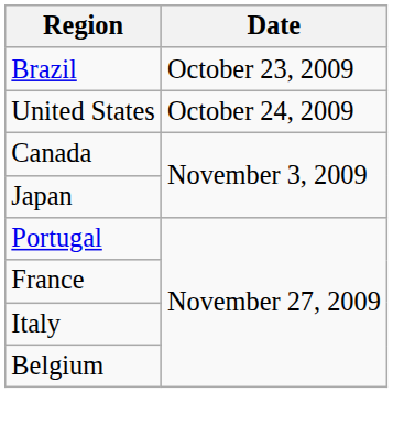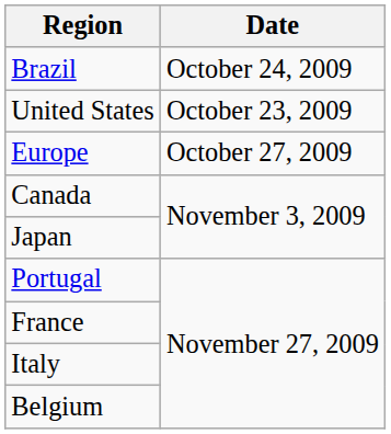 <table class="wikitable">
 <tr>
 <th>Region</th>
 <th>Date</th>
 </tr>
 <tr>
 <td><a href='#'>Brazil</a></td>
+<td rowspan="1">October 24, 2009</td>
+</tr>
+<tr>
+<td>United States</td>
 <td rowspan="1">October 23, 2009</td>
 </tr>
 <tr>
-<td>United States</td>
-<td rowspan="1">October 24, 2009</td>
+<td><a href='#'>Europe</a></td>
+<td rowspan="1">October 27, 2009</td>
 </tr>
 <tr>
 <td>Canada</td>
 <td rowspan="2">November 3, 2009</td>
 </tr>
 <tr>
 <td>Japan</td>
 </tr>
 <tr>
 <td><a href='#'>Portugal</a></td>
 <td rowspan="4">November 27, 2009</td>
 </tr>
 <tr>
 <td>France</td>
 </tr>
 <tr>
 <td>Italy</td>
 </tr>
 <tr>
 <td>Belgium</td>
 </tr>
 </table>
